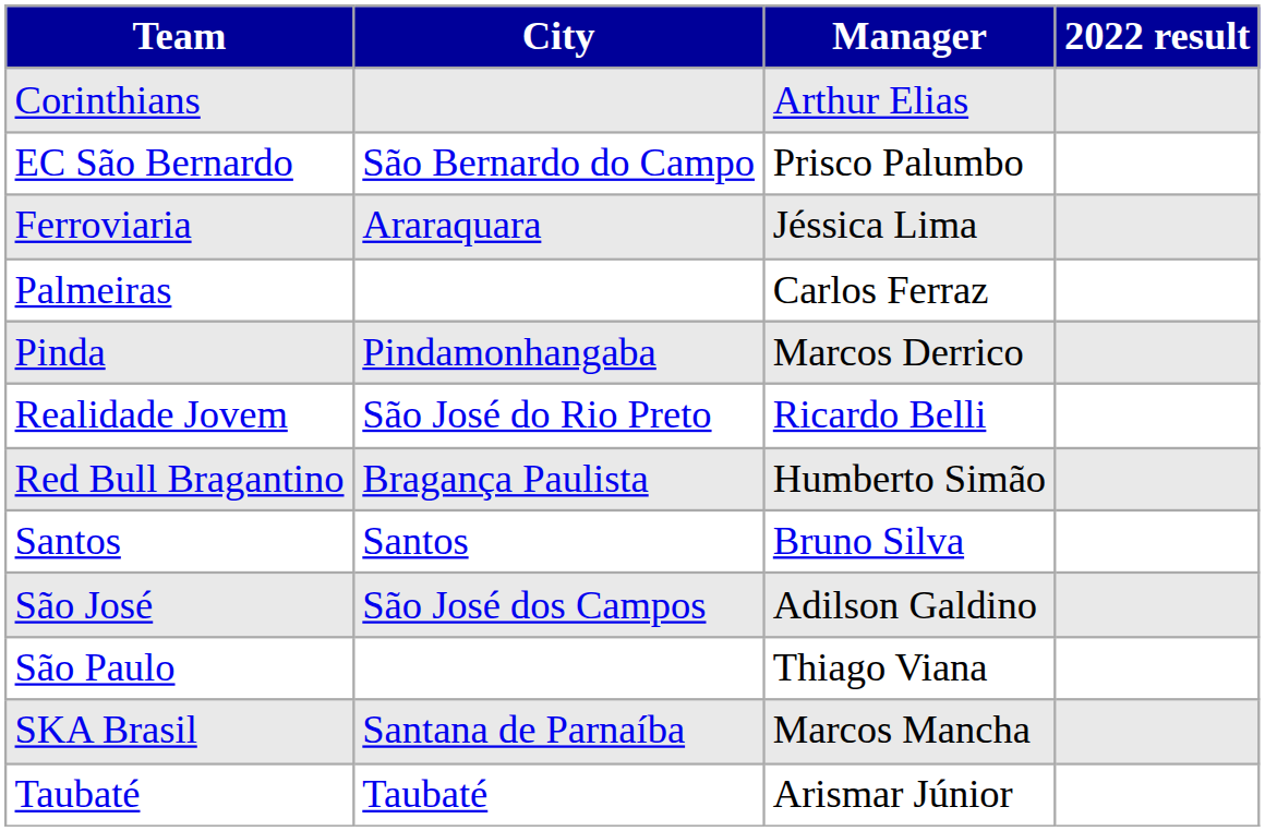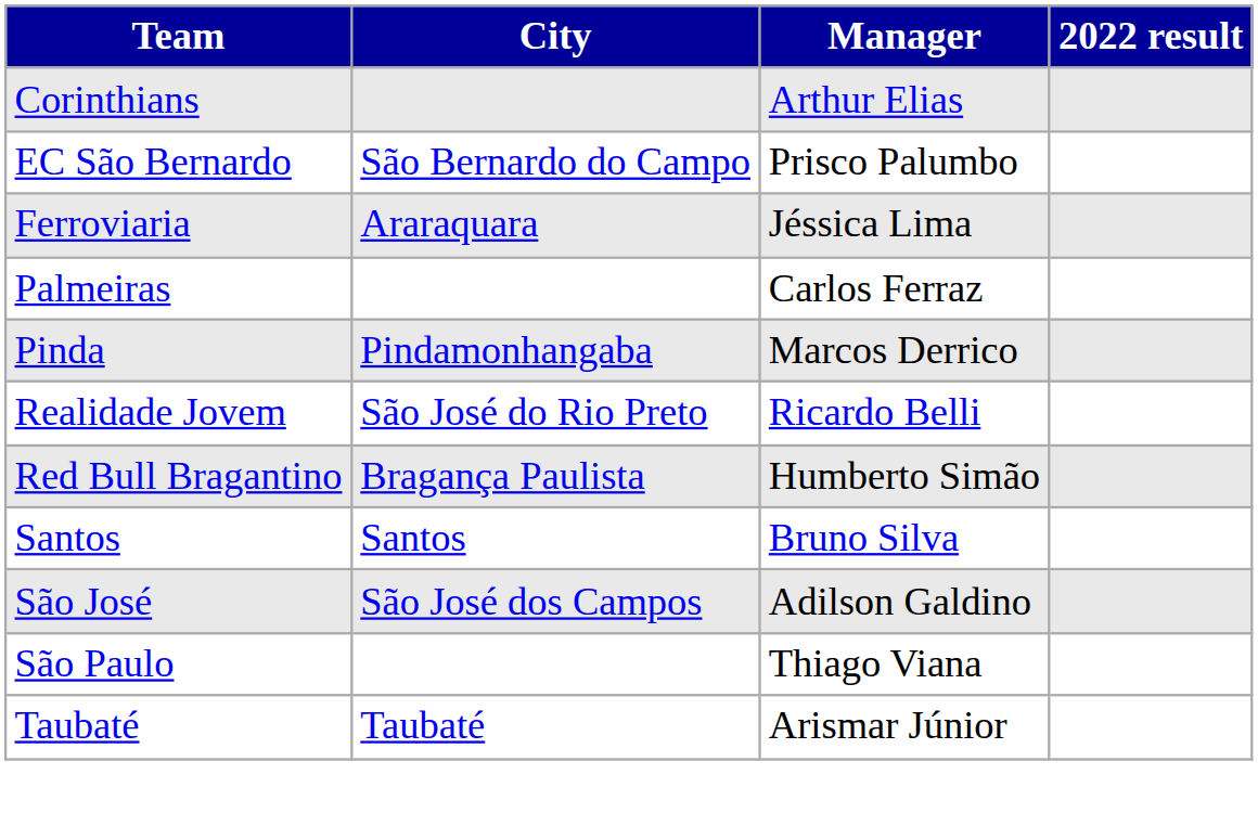 <table border="0,75" cellpadding="2" style="border-collapse: collapse;" class="wikitable sortable">
 <tr>
 <th style="background: #009; color: #fff;">Team</th>
 <th style="background: #009; color: #fff;">City</th>
 <th style="background: #009; color: #fff;">Manager</th>
 <th style="background: #009; color: #fff;">2022 result</th>
 </tr>
 <tr style="background:#e9e9e9; color:black">
 <td><a href='#'>Corinthians</a></td>
 <td></td>
 <td> <a href='#'>Arthur Elias</a></td>
 <td></td>
 </tr>
 <tr style="background:white; color:black">
 <td><a href='#'>EC São Bernardo</a></td>
 <td><a href='#'>São Bernardo do Campo</a></td>
 <td> Prisco Palumbo</td>
 <td></td>
 </tr>
 <tr style="background:#e9e9e9; color:black">
 <td><a href='#'>Ferroviaria</a></td>
 <td><a href='#'>Araraquara</a></td>
 <td> Jéssica Lima</td>
 <td></td>
 </tr>
 <tr style="background:white; color:black">
 <td><a href='#'>Palmeiras</a></td>
 <td></td>
 <td> Carlos Ferraz</td>
 <td></td>
 </tr>
 <tr style="background:#e9e9e9; color:black">
 <td><a href='#'>Pinda</a></td>
 <td><a href='#'>Pindamonhangaba</a></td>
 <td> Marcos Derrico</td>
 <td></td>
 </tr>
 <tr style="background:white; color:black">
 <td><a href='#'>Realidade Jovem</a></td>
 <td><a href='#'>São José do Rio Preto</a></td>
 <td> <a href='#'>Ricardo Belli</a></td>
 <td></td>
 </tr>
 <tr style="background:#e9e9e9; color:black">
 <td><a href='#'>Red Bull Bragantino</a></td>
 <td><a href='#'>Bragança Paulista</a></td>
 <td> Humberto Simão</td>
 <td></td>
 </tr>
 <tr style="background:white; color:black">
 <td><a href='#'>Santos</a></td>
 <td><a href='#'>Santos</a></td>
 <td> <a href='#'>Bruno Silva</a></td>
 <td></td>
 </tr>
 <tr style="background:#e9e9e9; color:black">
 <td><a href='#'>São José</a></td>
 <td><a href='#'>São José dos Campos</a></td>
 <td> Adilson Galdino</td>
 <td></td>
 </tr>
 <tr style="background:white; color:black">
 <td><a href='#'>São Paulo</a></td>
 <td></td>
 <td> Thiago Viana</td>
 <td></td>
 </tr>
-<tr style="background:#e9e9e9; color:black">
-<td><a href='#'>SKA Brasil</a></td>
-<td><a href='#'>Santana de Parnaíba</a></td>
-<td> Marcos Mancha</td>
-<td></td>
-</tr>
 <tr style="background:white; color:black">
 <td><a href='#'>Taubaté</a></td>
 <td><a href='#'>Taubaté</a></td>
 <td> Arismar Júnior</td>
 <td></td>
 </tr>
 </table>
